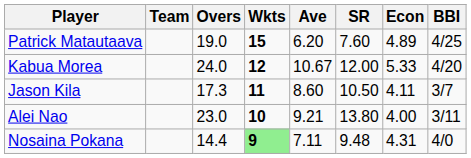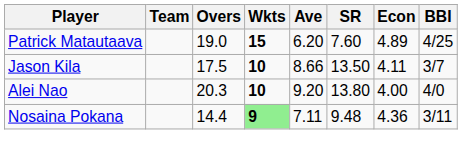 <table class="wikitable sortable">
 <tr>
 <th>Player</th>
 <th>Team</th>
 <th>Overs</th>
 <th>Wkts</th>
 <th>Ave</th>
 <th>SR</th>
 <th>Econ</th>
 <th>BBI</th>
 </tr>
 <tr>
 <td><a href='#'>Patrick Matautaava</a></td>
 <td></td>
 <td>19.0</td>
 <td><strong>15</strong></td>
 <td>6.20</td>
 <td>7.60</td>
 <td>4.89</td>
 <td>4/25</td>
 </tr>
 <tr>
-<td><a href='#'>Kabua Morea</a></td>
-<td></td>
-<td>24.0</td>
-<td><strong>12</strong></td>
-<td>10.67</td>
-<td>12.00</td>
-<td>5.33</td>
-<td>4/20</td>
-</tr>
-<tr>
 <td><a href='#'>Jason Kila</a></td>
 <td></td>
-<td>17.3</td>
-<td><strong>11</strong></td>
-<td>8.60</td>
-<td>10.50</td>
+<td>17.5</td>
+<td><strong>10</strong></td>
+<td>8.66</td>
+<td>13.50</td>
 <td>4.11</td>
 <td>3/7</td>
 </tr>
 <tr>
 <td><a href='#'>Alei Nao</a></td>
 <td></td>
-<td>23.0</td>
+<td>20.3</td>
 <td><strong>10</strong></td>
-<td>9.21</td>
+<td>9.20</td>
 <td>13.80</td>
 <td>4.00</td>
-<td>3/11</td>
+<td>4/0</td>
 </tr>
 <tr>
 <td><a href='#'>Nosaina Pokana</a></td>
 <td></td>
 <td>14.4</td>
 <td style="background: lightgreen;"><strong>9</strong></td>
 <td>7.11</td>
 <td>9.48</td>
-<td>4.31</td>
-<td>4/0</td>
+<td>4.36</td>
+<td>3/11</td>
 </tr>
 </table>
